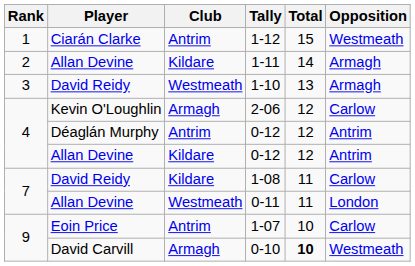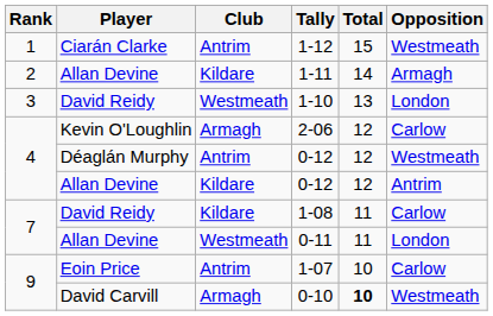 <table class="wikitable">
 <tr>
 <th>Rank</th>
 <th>Player</th>
 <th>Club</th>
 <th>Tally</th>
 <th>Total</th>
 <th>Opposition</th>
 </tr>
 <tr>
 <td rowspan=1 align=center>1</td>
 <td><a href='#'>Ciarán Clarke</a></td>
 <td><a href='#'>Antrim</a></td>
 <td align=center>1-12</td>
 <td align=center>15</td>
 <td><a href='#'>Westmeath</a></td>
 </tr>
 <tr>
 <td rowspan=1 align=center>2</td>
 <td><a href='#'>Allan Devine</a></td>
 <td><a href='#'>Kildare</a></td>
 <td align=center>1-11</td>
 <td align=center>14</td>
 <td><a href='#'>Armagh</a></td>
 </tr>
 <tr>
 <td rowspan=1 align=center>3</td>
 <td><a href='#'>David Reidy</a></td>
 <td><a href='#'>Westmeath</a></td>
 <td align=center>1-10</td>
 <td align=center>13</td>
-<td><a href='#'>Armagh</a></td>
+<td><a href='#'>London</a></td>
 </tr>
 <tr>
 <td rowspan=3 align=center>4</td>
 <td>Kevin O'Loughlin</td>
 <td><a href='#'>Armagh</a></td>
 <td align=center>2-06</td>
 <td align=center>12</td>
 <td><a href='#'>Carlow</a></td>
 </tr>
 <tr>
 <td>Déaglán Murphy</td>
 <td><a href='#'>Antrim</a></td>
 <td align=center>0-12</td>
 <td align=center>12</td>
-<td><a href='#'>Antrim</a></td>
+<td><a href='#'>Westmeath</a></td>
 </tr>
 <tr>
 <td><a href='#'>Allan Devine</a></td>
 <td><a href='#'>Kildare</a></td>
 <td align=center>0-12</td>
 <td align=center>12</td>
 <td><a href='#'>Antrim</a></td>
 </tr>
 <tr>
 <td rowspan=2 align=center>7</td>
 <td><a href='#'>David Reidy</a></td>
 <td><a href='#'>Kildare</a></td>
 <td align=center>1-08</td>
 <td align=center>11</td>
 <td><a href='#'>Carlow</a></td>
 </tr>
 <tr>
 <td><a href='#'>Allan Devine</a></td>
 <td><a href='#'>Westmeath</a></td>
 <td align=center>0-11</td>
 <td align=center>11</td>
 <td><a href='#'>London</a></td>
 </tr>
 <tr>
 <td rowspan=2 align=center>9</td>
 <td><a href='#'>Eoin Price</a></td>
 <td><a href='#'>Antrim</a></td>
 <td align=center>1-07</td>
 <td align=center>10</td>
 <td><a href='#'>Carlow</a></td>
 </tr>
 <tr>
 <td>David Carvill</td>
 <td><a href='#'>Armagh</a></td>
 <td align=center>0-10</td>
 <td align=center><strong>10</strong></td>
 <td><a href='#'>Westmeath</a></td>
 </tr>
 </table>
